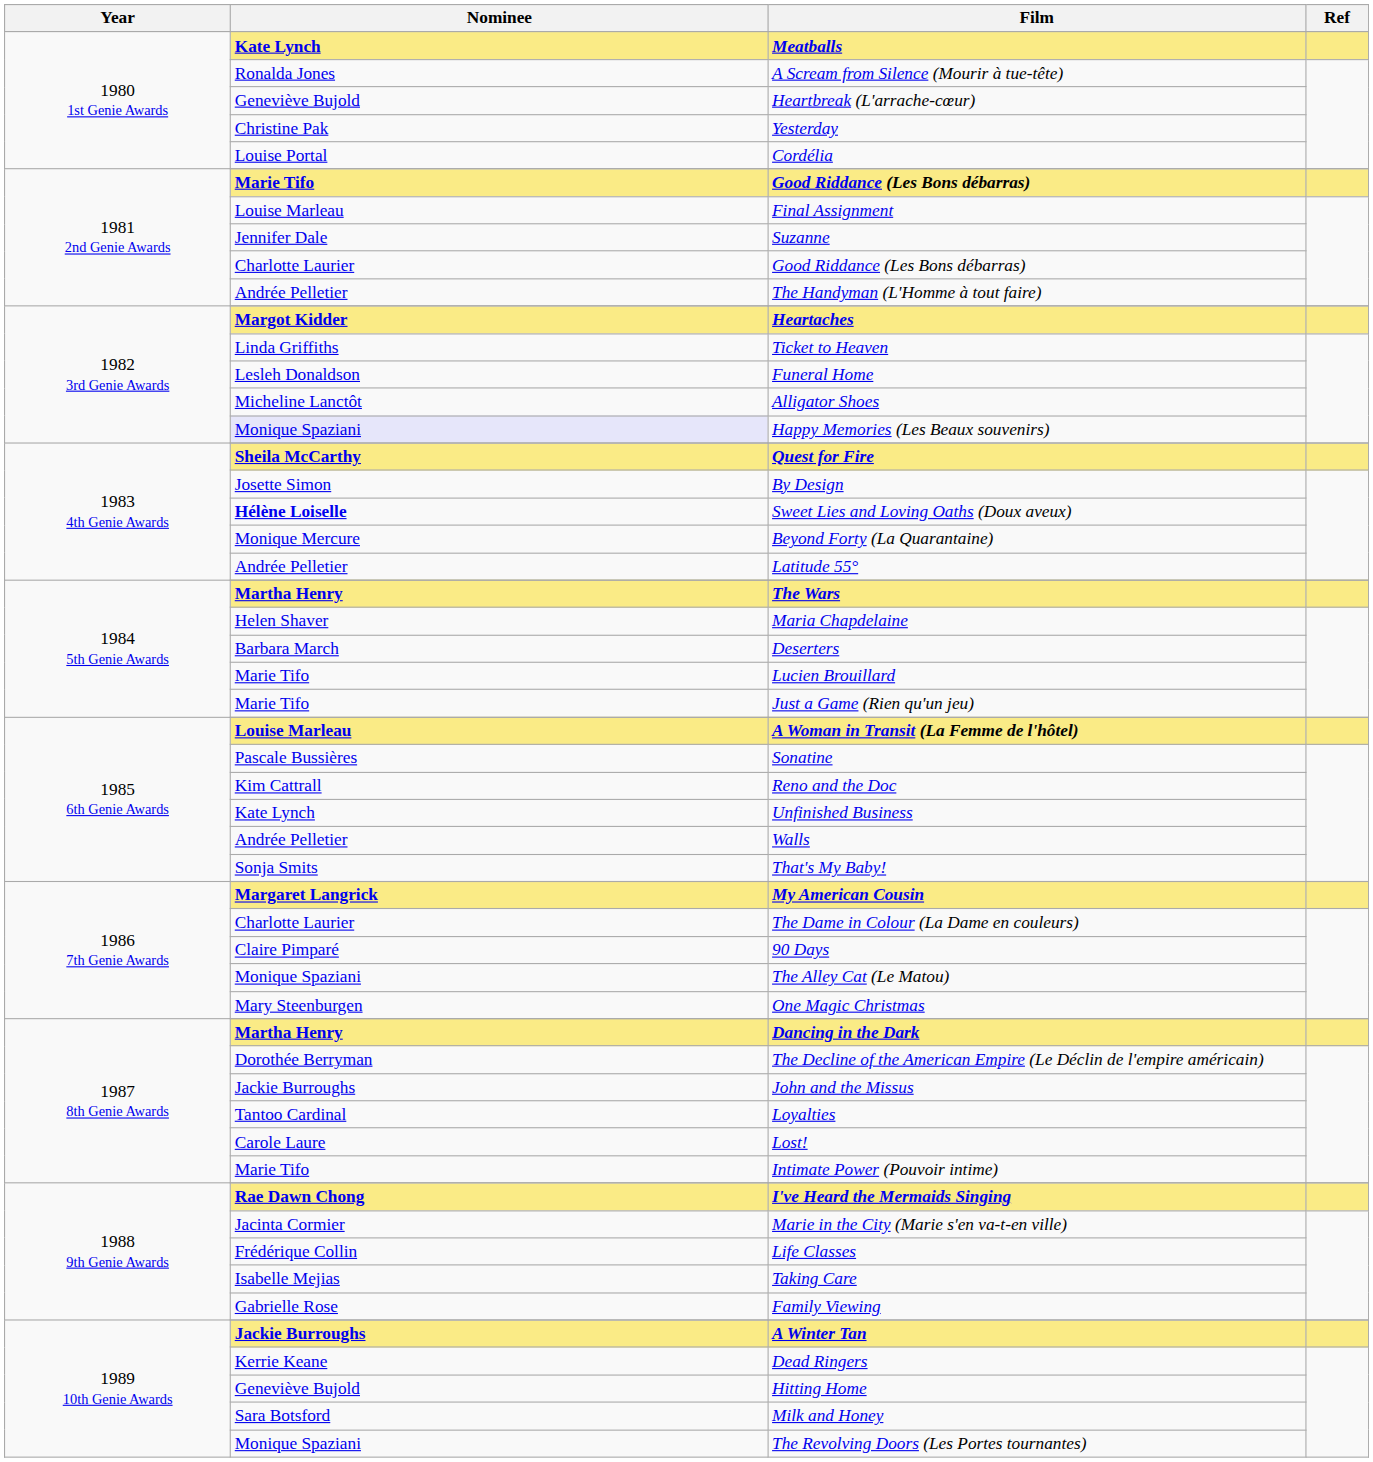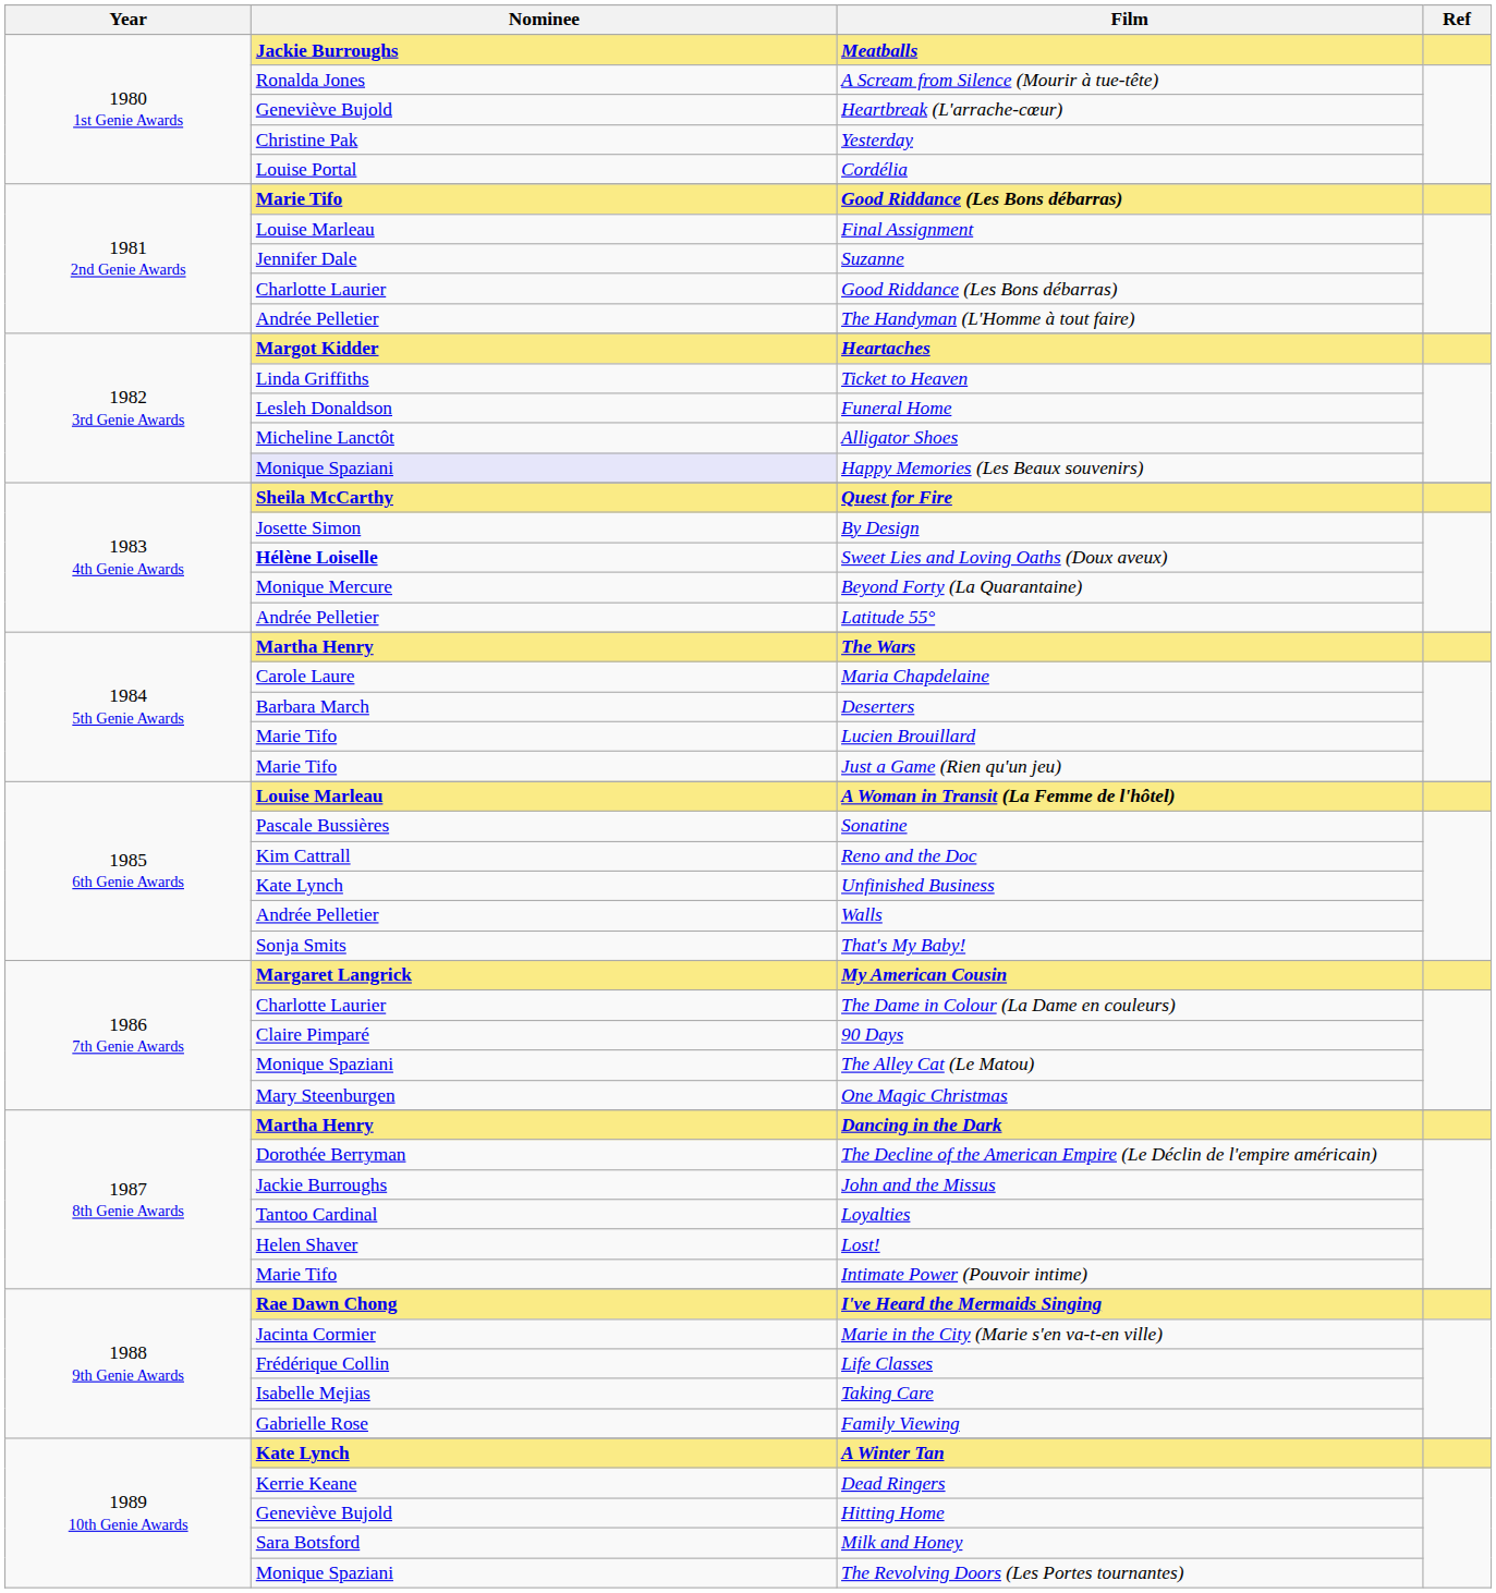 <table class="wikitable" style="width:100%;">
 <tr style="background:#bebebe;">
 <th style="width:8%;">Year</th>
 <th style="width:19%;">Nominee</th>
 <th style="width:19%;">Film</th>
 <th style="width:2%;">Ref</th>
 </tr>
 <tr>
 <td rowspan="6" align="center">1980 <br> <small><a href='#'>1st Genie Awards</a></small></td>
 </tr>
 <tr style="background:#FAEB86;">
-<td><strong><a href='#'>Kate Lynch</a></strong></td>
+<td><strong><a href='#'>Jackie Burroughs</a></strong></td>
 <td><strong><em><a href='#'>Meatballs</a></em></strong></td>
 <td></td>
 </tr>
 <tr>
 <td><a href='#'>Ronalda Jones</a></td>
 <td><em><a href='#'>A Scream from Silence</a> (Mourir à tue-tête)</em></td>
 <td rowspan=4></td>
 </tr>
 <tr>
 <td><a href='#'>Geneviève Bujold</a></td>
 <td><em><a href='#'>Heartbreak</a> (L'arrache-cœur)</em></td>
 </tr>
 <tr>
 <td><a href='#'>Christine Pak</a></td>
 <td><em><a href='#'>Yesterday</a></em></td>
 </tr>
 <tr>
 <td><a href='#'>Louise Portal</a></td>
 <td><em><a href='#'>Cordélia</a></em></td>
 </tr>
 <tr>
 <td rowspan="6" align="center">1981 <br> <small><a href='#'>2nd Genie Awards</a></small></td>
 </tr>
 <tr style="background:#FAEB86;">
 <td><strong><a href='#'>Marie Tifo</a></strong></td>
 <td><strong><em><a href='#'>Good Riddance</a> (Les Bons débarras)</em></strong></td>
 <td></td>
 </tr>
 <tr>
 <td><a href='#'>Louise Marleau</a></td>
 <td><em><a href='#'>Final Assignment</a></em></td>
 <td rowspan=4></td>
 </tr>
 <tr>
 <td><a href='#'>Jennifer Dale</a></td>
 <td><em><a href='#'>Suzanne</a></em></td>
 </tr>
 <tr>
 <td><a href='#'>Charlotte Laurier</a></td>
 <td><em><a href='#'>Good Riddance</a> (Les Bons débarras)</em></td>
 </tr>
 <tr>
 <td><a href='#'>Andrée Pelletier</a></td>
 <td><em><a href='#'>The Handyman</a> (L'Homme à tout faire)</em></td>
 </tr>
 <tr>
 <td rowspan="6" align="center">1982 <br> <small><a href='#'>3rd Genie Awards</a></small></td>
 </tr>
 <tr style="background:#FAEB86;">
 <td><strong><a href='#'>Margot Kidder</a></strong></td>
 <td><strong><em><a href='#'>Heartaches</a></em></strong></td>
 <td></td>
 </tr>
 <tr>
 <td><a href='#'>Linda Griffiths</a></td>
 <td><em><a href='#'>Ticket to Heaven</a></em></td>
 <td rowspan=4></td>
 </tr>
 <tr>
 <td><a href='#'>Lesleh Donaldson</a></td>
 <td><em><a href='#'>Funeral Home</a></em></td>
 </tr>
 <tr>
 <td><a href='#'>Micheline Lanctôt</a></td>
 <td><em><a href='#'>Alligator Shoes</a></em></td>
 </tr>
 <tr>
 <td style="background: lavender;"><a href='#'>Monique Spaziani</a></td>
 <td><em><a href='#'>Happy Memories</a> (Les Beaux souvenirs)</em></td>
 </tr>
 <tr>
 <td rowspan="6" align="center">1983 <br> <small><a href='#'>4th Genie Awards</a></small></td>
 </tr>
 <tr style="background:#FAEB86;">
 <td><strong><a href='#'>Sheila McCarthy</a></strong></td>
 <td><strong><em><a href='#'>Quest for Fire</a></em></strong></td>
 <td></td>
 </tr>
 <tr>
 <td><a href='#'>Josette Simon</a></td>
 <td><em><a href='#'>By Design</a></em></td>
 <td rowspan=4></td>
 </tr>
 <tr>
 <td><strong><a href='#'>Hélène Loiselle</a></strong></td>
 <td><em><a href='#'>Sweet Lies and Loving Oaths</a> (Doux aveux)</em></td>
 </tr>
 <tr>
 <td><a href='#'>Monique Mercure</a></td>
 <td><em><a href='#'>Beyond Forty</a> (La Quarantaine)</em></td>
 </tr>
 <tr>
 <td><a href='#'>Andrée Pelletier</a></td>
 <td><em><a href='#'>Latitude 55°</a></em></td>
 </tr>
 <tr>
 <td rowspan="6" align="center">1984 <br> <small><a href='#'>5th Genie Awards</a></small></td>
 </tr>
 <tr style="background:#FAEB86;">
 <td><strong><a href='#'>Martha Henry</a></strong></td>
 <td><strong><em><a href='#'>The Wars</a></em></strong></td>
 <td></td>
 </tr>
 <tr>
-<td><a href='#'>Helen Shaver</a></td>
+<td><a href='#'>Carole Laure</a></td>
 <td><em><a href='#'>Maria Chapdelaine</a></em></td>
 <td rowspan=4></td>
 </tr>
 <tr>
 <td><a href='#'>Barbara March</a></td>
 <td><em><a href='#'>Deserters</a></em></td>
 </tr>
 <tr>
 <td><a href='#'>Marie Tifo</a></td>
 <td><em><a href='#'>Lucien Brouillard</a></em></td>
 </tr>
 <tr>
 <td><a href='#'>Marie Tifo</a></td>
 <td><em><a href='#'>Just a Game</a> (Rien qu'un jeu)</em></td>
 </tr>
 <tr>
 <td rowspan="7" align="center">1985 <br> <small><a href='#'>6th Genie Awards</a></small></td>
 </tr>
 <tr style="background:#FAEB86;">
 <td><strong><a href='#'>Louise Marleau</a></strong></td>
 <td><strong><em><a href='#'>A Woman in Transit</a> (La Femme de l'hôtel)</em></strong></td>
 <td></td>
 </tr>
 <tr>
 <td><a href='#'>Pascale Bussières</a></td>
 <td><em><a href='#'>Sonatine</a></em></td>
 <td rowspan=5></td>
 </tr>
 <tr>
 <td><a href='#'>Kim Cattrall</a></td>
 <td><em><a href='#'>Reno and the Doc</a></em></td>
 </tr>
 <tr>
 <td><a href='#'>Kate Lynch</a></td>
 <td><em><a href='#'>Unfinished Business</a></em></td>
 </tr>
 <tr>
 <td><a href='#'>Andrée Pelletier</a></td>
 <td><em><a href='#'>Walls</a></em></td>
 </tr>
 <tr>
 <td><a href='#'>Sonja Smits</a></td>
 <td><em><a href='#'>That's My Baby!</a></em></td>
 </tr>
 <tr>
 <td rowspan="6" align="center">1986 <br> <small><a href='#'>7th Genie Awards</a></small></td>
 </tr>
 <tr style="background:#FAEB86;">
 <td><strong><a href='#'>Margaret Langrick</a></strong></td>
 <td><strong><em><a href='#'>My American Cousin</a></em></strong></td>
 <td></td>
 </tr>
 <tr>
 <td><a href='#'>Charlotte Laurier</a></td>
 <td><em><a href='#'>The Dame in Colour</a> (La Dame en couleurs)</em></td>
 <td rowspan=4></td>
 </tr>
 <tr>
 <td><a href='#'>Claire Pimparé</a></td>
 <td><em><a href='#'>90 Days</a></em></td>
 </tr>
 <tr>
 <td><a href='#'>Monique Spaziani</a></td>
 <td><em><a href='#'>The Alley Cat</a> (Le Matou)</em></td>
 </tr>
 <tr>
 <td><a href='#'>Mary Steenburgen</a></td>
 <td><em><a href='#'>One Magic Christmas</a></em></td>
 </tr>
 <tr>
 <td rowspan="7" align="center">1987 <br> <small><a href='#'>8th Genie Awards</a></small></td>
 </tr>
 <tr style="background:#FAEB86;">
 <td><strong><a href='#'>Martha Henry</a></strong></td>
 <td><strong><em><a href='#'>Dancing in the Dark</a></em></strong></td>
 <td></td>
 </tr>
 <tr>
 <td><a href='#'>Dorothée Berryman</a></td>
 <td><em><a href='#'>The Decline of the American Empire</a> (Le Déclin de l'empire américain)</em></td>
 <td rowspan=5></td>
 </tr>
 <tr>
 <td><a href='#'>Jackie Burroughs</a></td>
 <td><em><a href='#'>John and the Missus</a></em></td>
 </tr>
 <tr>
 <td><a href='#'>Tantoo Cardinal</a></td>
 <td><em><a href='#'>Loyalties</a></em></td>
 </tr>
 <tr>
-<td><a href='#'>Carole Laure</a></td>
+<td><a href='#'>Helen Shaver</a></td>
 <td><em><a href='#'>Lost!</a></em></td>
 </tr>
 <tr>
 <td><a href='#'>Marie Tifo</a></td>
 <td><em><a href='#'>Intimate Power</a> (Pouvoir intime)</em></td>
 </tr>
 <tr>
 <td rowspan="6" align="center">1988 <br> <small><a href='#'>9th Genie Awards</a></small></td>
 </tr>
 <tr style="background:#FAEB86;">
 <td><strong><a href='#'>Rae Dawn Chong</a></strong></td>
 <td><strong><em><a href='#'>I've Heard the Mermaids Singing</a></em></strong></td>
 <td></td>
 </tr>
 <tr>
 <td><a href='#'>Jacinta Cormier</a></td>
 <td><em><a href='#'>Marie in the City</a> (Marie s'en va-t-en ville)</em></td>
 <td rowspan=4></td>
 </tr>
 <tr>
 <td><a href='#'>Frédérique Collin</a></td>
 <td><em><a href='#'>Life Classes</a></em></td>
 </tr>
 <tr>
 <td><a href='#'>Isabelle Mejias</a></td>
 <td><em><a href='#'>Taking Care</a></em></td>
 </tr>
 <tr>
 <td><a href='#'>Gabrielle Rose</a></td>
 <td><em><a href='#'>Family Viewing</a></em></td>
 </tr>
 <tr>
 <td rowspan="6" align="center">1989 <br> <small><a href='#'>10th Genie Awards</a></small></td>
 </tr>
 <tr style="background:#FAEB86;">
-<td><strong><a href='#'>Jackie Burroughs</a></strong></td>
+<td><strong><a href='#'>Kate Lynch</a></strong></td>
 <td><strong><em><a href='#'>A Winter Tan</a></em></strong></td>
 <td></td>
 </tr>
 <tr>
 <td><a href='#'>Kerrie Keane</a></td>
 <td><em><a href='#'>Dead Ringers</a></em></td>
 <td rowspan=4></td>
 </tr>
 <tr>
 <td><a href='#'>Geneviève Bujold</a></td>
 <td><em><a href='#'>Hitting Home</a></em></td>
 </tr>
 <tr>
 <td><a href='#'>Sara Botsford</a></td>
 <td><em><a href='#'>Milk and Honey</a></em></td>
 </tr>
 <tr>
 <td><a href='#'>Monique Spaziani</a></td>
 <td><em><a href='#'>The Revolving Doors</a> (Les Portes tournantes)</em></td>
 </tr>
 </table>
